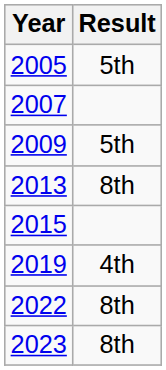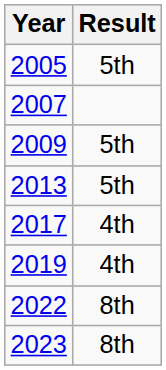 <table class="wikitable" style="text-align:center">
 <tr>
 <th>Year</th>
 <th>Result</th>
 </tr>
 <tr>
 <td><a href='#'>2005</a></td>
 <td>5th</td>
 </tr>
 <tr>
 <td><a href='#'>2007</a></td>
 <td></td>
 </tr>
 <tr>
 <td><a href='#'>2009</a></td>
 <td>5th</td>
 </tr>
 <tr>
 <td><a href='#'>2013</a></td>
-<td>8th</td>
+<td>5th</td>
 </tr>
 <tr>
-<td><a href='#'>2015</a></td>
-<td></td>
+<td><a href='#'>2017</a></td>
+<td>4th</td>
 </tr>
 <tr>
 <td><a href='#'>2019</a></td>
 <td>4th</td>
 </tr>
 <tr>
 <td><a href='#'>2022</a></td>
 <td>8th</td>
 </tr>
 <tr>
 <td><a href='#'>2023</a></td>
 <td>8th</td>
 </tr>
 </table>
